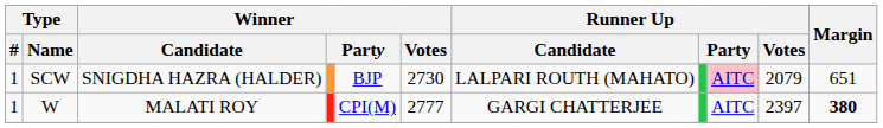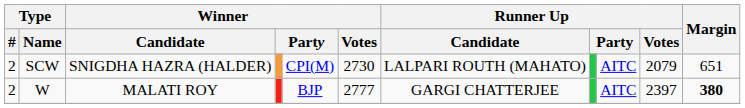 <table class="wikitable sortable" style="text-align:center;">
 <tr>
 <th colspan="2">Type</th>
 <th colspan="4">Winner</th>
 <th colspan="4">Runner Up</th>
 <th rowspan="2">Margin</th>
 </tr>
 <tr>
 <th>#</th>
 <th>Name</th>
 <th>Candidate</th>
 <th colspan="2">Part<em>y</em></th>
 <th>Votes</th>
 <th>Candidate</th>
 <th colspan="2">Party</th>
 <th>Votes</th>
 </tr>
 <tr>
-<td>1</td>
+<td>2</td>
 <td>SCW</td>
 <td>SNIGDHA HAZRA (HALDER)</td>
 <td bgcolor=#FF9933></td>
-<td><a href='#'>BJP</a></td>
+<td><a href='#'>CPI(M)</a></td>
 <td>2730</td>
 <td>LALPARI ROUTH (MAHATO)</td>
 <td bgcolor=#20C646></td>
-<td style="background: pink;"><a href='#'>AITC</a></td>
+<td><a href='#'>AITC</a></td>
 <td>2079</td>
 <td>651</td>
 </tr>
 <tr>
-<td>1</td>
+<td>2</td>
 <td>W</td>
 <td>MALATI ROY</td>
 <td bgcolor=#FF1D15></td>
-<td><a href='#'>CPI(M)</a></td>
+<td><a href='#'>BJP</a></td>
 <td>2777</td>
 <td>GARGI CHATTERJEE</td>
 <td bgcolor=#20C646></td>
 <td><a href='#'>AITC</a></td>
 <td>2397</td>
 <td><strong>380</strong></td>
 </tr>
 <tr>
 </tr>
 </table>
